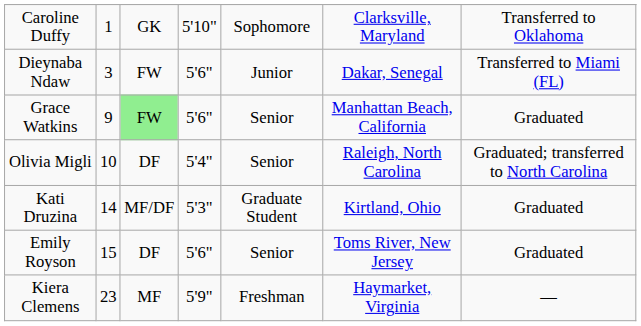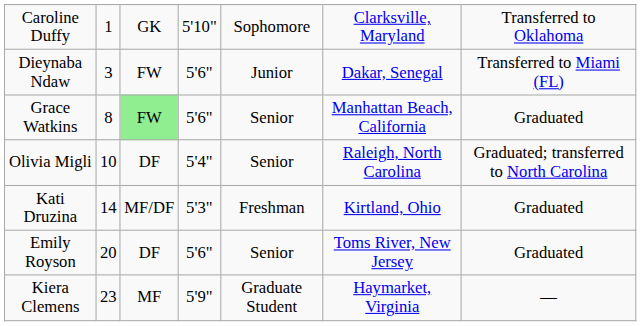 <table class="wikitable sortable" style="text-align:center;" border="1">
 <tr align=center>
 </tr>
 <tr>
 <td>Caroline Duffy</td>
 <td>1</td>
 <td>GK</td>
 <td>5'10"</td>
 <td>Sophomore</td>
 <td><a href='#'>Clarksville, Maryland</a></td>
 <td>Transferred to <a href='#'>Oklahoma</a></td>
 </tr>
 <tr>
 <td>Dieynaba Ndaw</td>
 <td>3</td>
 <td>FW</td>
 <td>5'6"</td>
 <td>Junior</td>
 <td><a href='#'>Dakar, Senegal</a></td>
 <td>Transferred to <a href='#'>Miami (FL)</a></td>
 </tr>
 <tr>
 <td>Grace Watkins</td>
-<td>9</td>
+<td>8</td>
 <td style="background: lightgreen;">FW</td>
 <td>5'6"</td>
 <td>Senior</td>
 <td><a href='#'>Manhattan Beach, California</a></td>
 <td>Graduated</td>
 </tr>
 <tr>
 <td>Olivia Migli</td>
 <td>10</td>
 <td>DF</td>
 <td>5'4"</td>
 <td>Senior</td>
 <td><a href='#'>Raleigh, North Carolina</a></td>
 <td>Graduated; transferred to <a href='#'>North Carolina</a></td>
 </tr>
 <tr>
 <td>Kati Druzina</td>
 <td>14</td>
 <td>MF/DF</td>
 <td>5'3"</td>
-<td>Graduate Student</td>
+<td>Freshman</td>
 <td><a href='#'>Kirtland, Ohio</a></td>
 <td>Graduated</td>
 </tr>
 <tr>
 <td>Emily Royson</td>
-<td>15</td>
+<td>20</td>
 <td>DF</td>
 <td>5'6"</td>
 <td>Senior</td>
 <td><a href='#'>Toms River, New Jersey</a></td>
 <td>Graduated</td>
 </tr>
 <tr>
 <td>Kiera Clemens</td>
 <td>23</td>
 <td>MF</td>
 <td>5'9"</td>
-<td>Freshman</td>
+<td>Graduate Student</td>
 <td><a href='#'>Haymarket, Virginia</a></td>
 <td>—</td>
 </tr>
 </table>
